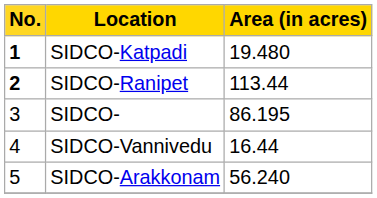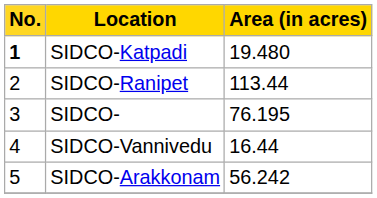 <table class="wikitable sortable" style="background:#fff;">
 <tr>
 <th style="background:#ffd722;">No.</th>
 <th style="background:gold;" !>Location</th>
 <th ! style="background:gold;">Area (in acres)</th>
 </tr>
 <tr>
 <td><strong>1</strong></td>
 <td>SIDCO-<a href='#'>Katpadi</a></td>
 <td>19.480</td>
 </tr>
 <tr>
-<td><strong>2</strong></td>
+<td>2</td>
 <td>SIDCO-<a href='#'>Ranipet</a></td>
 <td>113.44</td>
 </tr>
 <tr>
 <td>3</td>
 <td>SIDCO-<a href='#'></a></td>
-<td>86.195</td>
+<td>76.195</td>
 </tr>
 <tr>
 <td>4</td>
 <td>SIDCO-Vannivedu</td>
 <td>16.44</td>
 </tr>
 <tr>
 <td>5</td>
 <td>SIDCO-<a href='#'>Arakkonam</a></td>
-<td>56.240</td>
+<td>56.242</td>
 </tr>
 <tr>
 </tr>
 </table>
